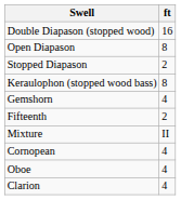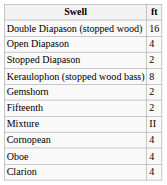 <table class="wikitable">
 <tr>
 <th>Swell</th>
 <th>ft</th>
 </tr>
 <tr>
 <td>Double Diapason (stopped wood)</td>
 <td>16</td>
 </tr>
 <tr>
 <td>Open Diapason</td>
-<td>8</td>
+<td>4</td>
 </tr>
 <tr>
 <td>Stopped Diapason</td>
 <td>2</td>
 </tr>
 <tr>
 <td>Keraulophon (stopped wood bass)</td>
 <td>8</td>
 </tr>
 <tr>
 <td>Gemshorn</td>
-<td>4</td>
+<td>2</td>
 </tr>
 <tr>
 <td>Fifteenth</td>
 <td>2</td>
 </tr>
 <tr>
 <td>Mixture</td>
 <td>II</td>
 </tr>
 <tr>
 <td>Cornopean</td>
 <td>4</td>
 </tr>
 <tr>
 <td>Oboe</td>
 <td>4</td>
 </tr>
 <tr>
 <td>Clarion</td>
 <td>4</td>
 </tr>
 </table>
